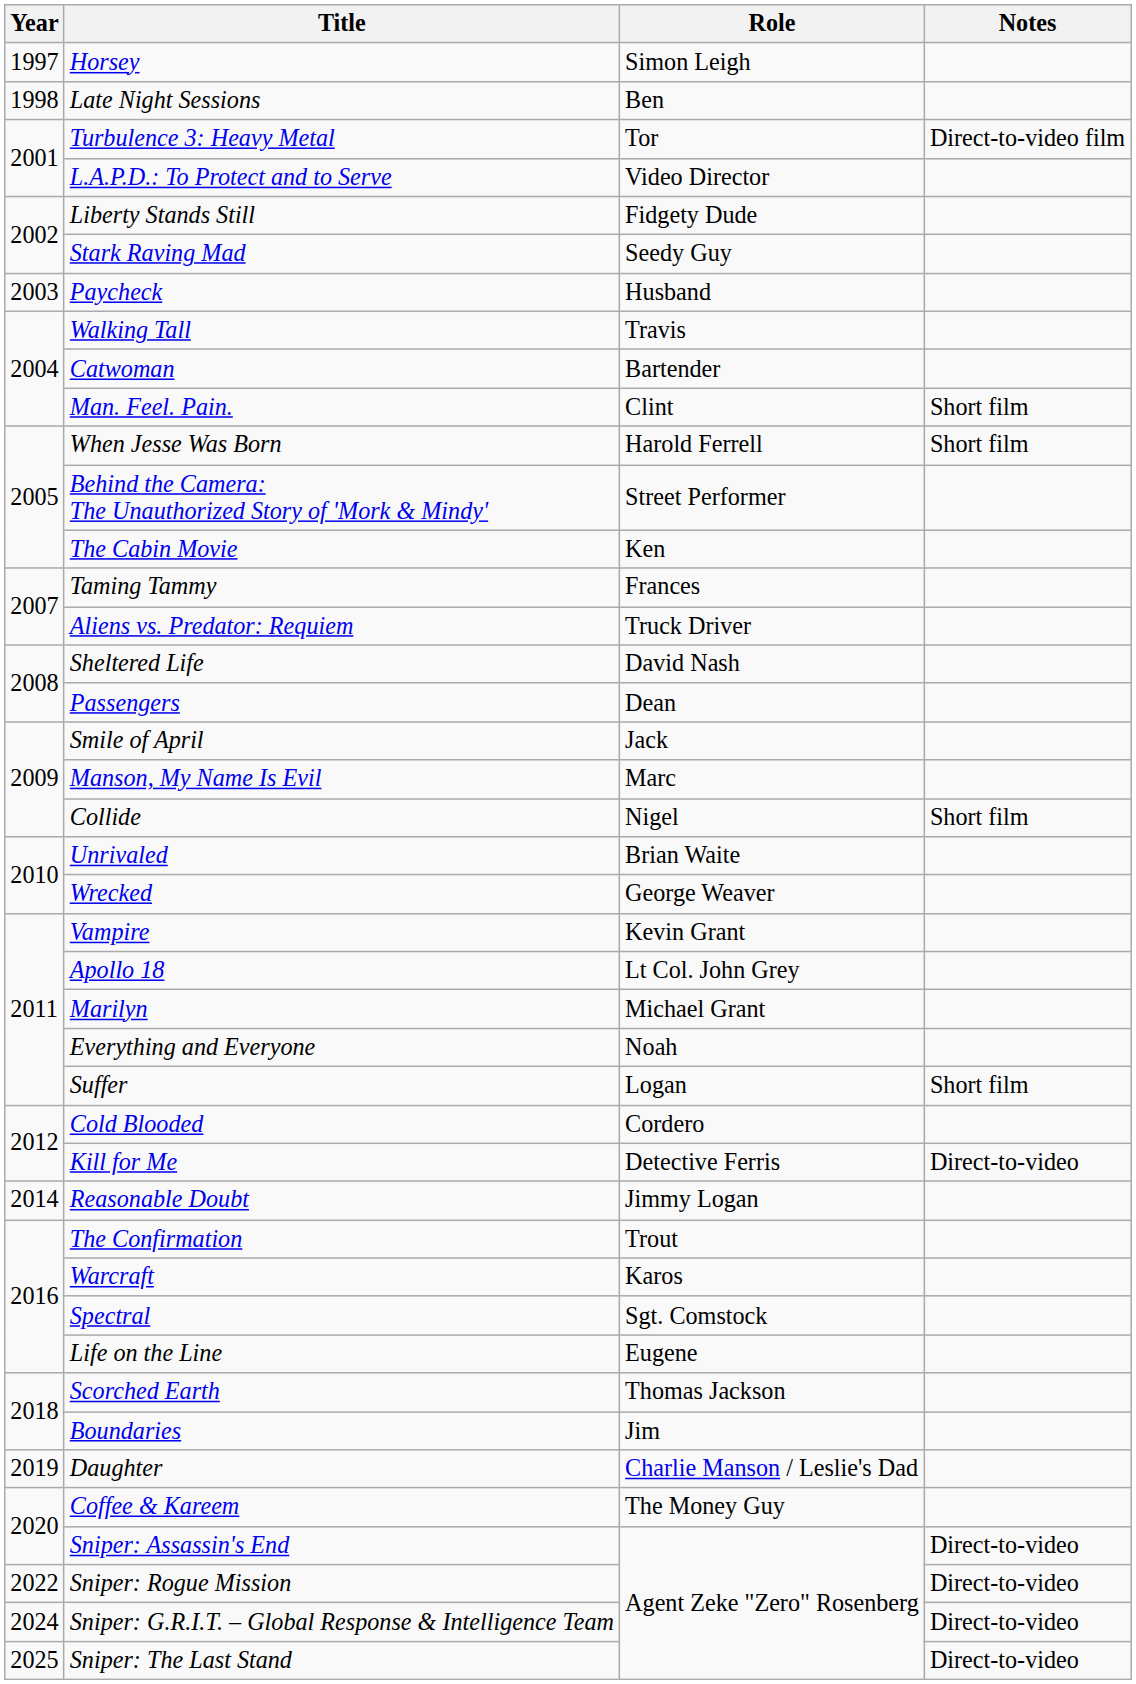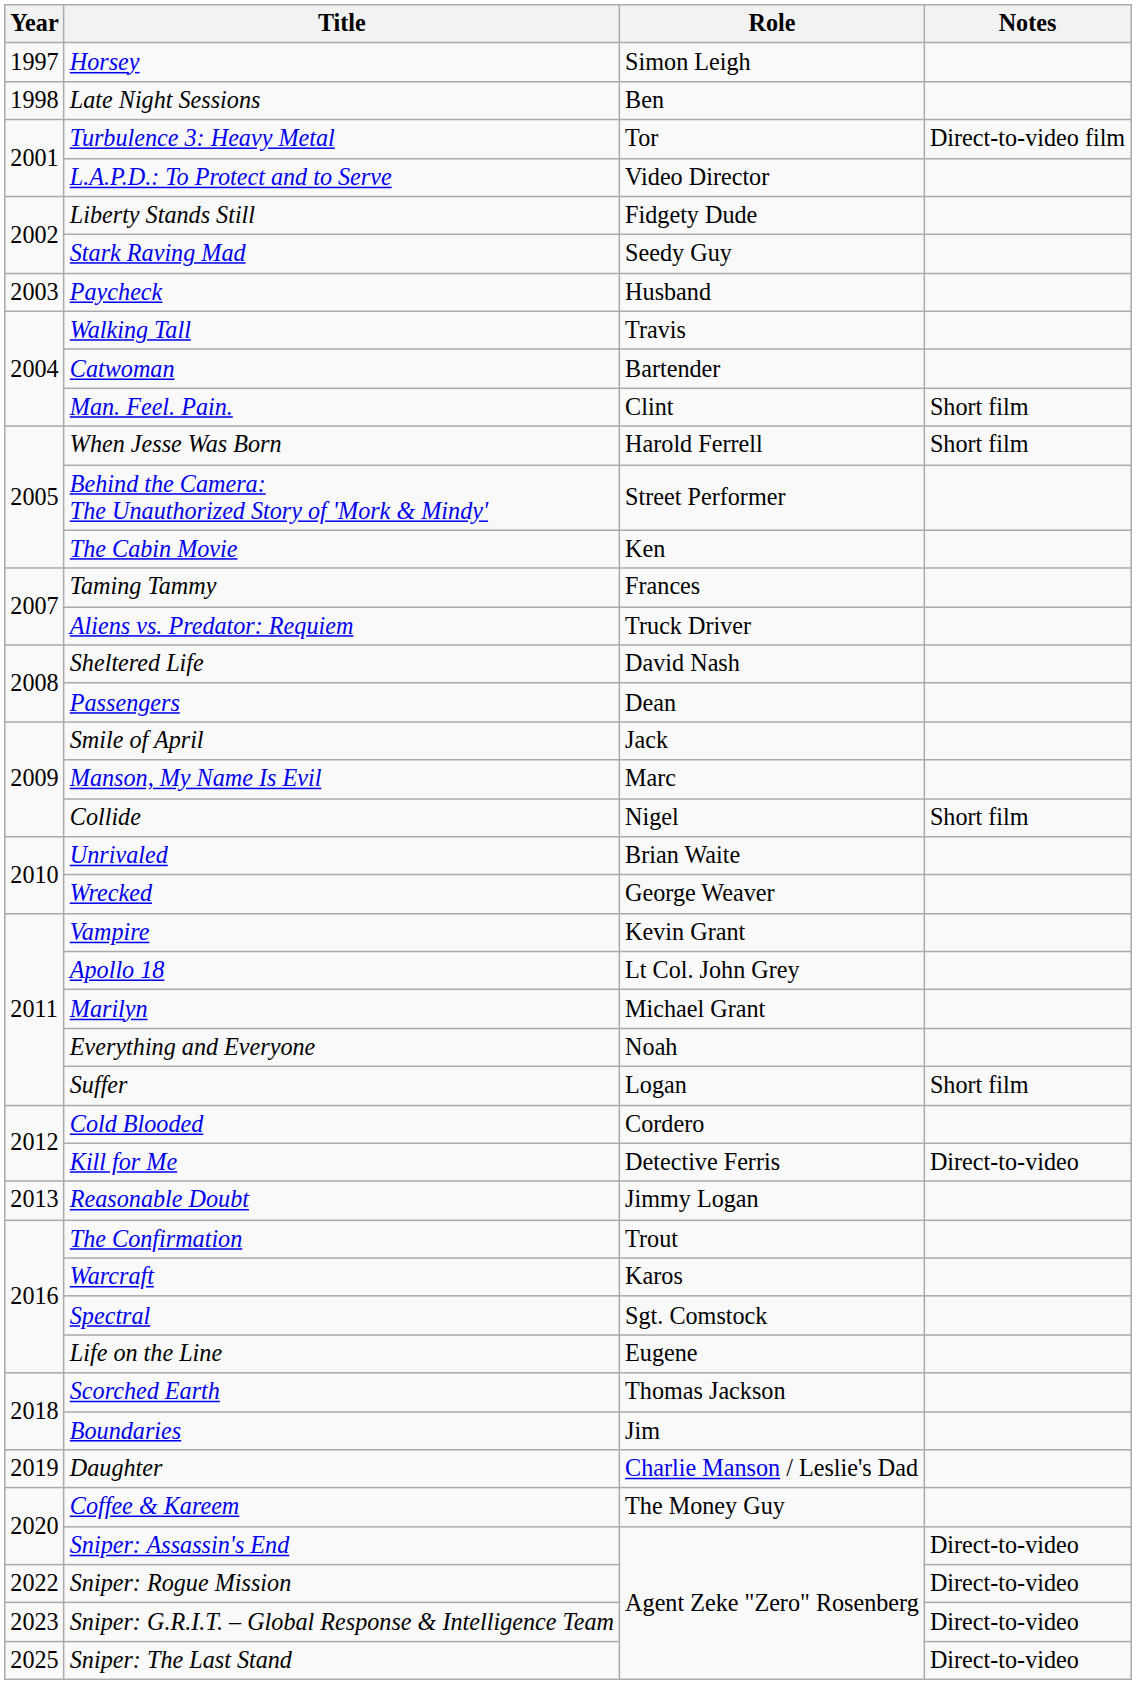 <table class="wikitable sortable">
 <tr>
 <th>Year</th>
 <th>Title</th>
 <th>Role</th>
 <th class="unsortable">Notes</th>
 </tr>
 <tr>
 <td>1997</td>
 <td><em><a href='#'>Horsey</a></em></td>
 <td>Simon Leigh</td>
 <td></td>
 </tr>
 <tr>
 <td>1998</td>
 <td><em>Late Night Sessions</em></td>
 <td>Ben</td>
 <td></td>
 </tr>
 <tr>
 <td rowspan="2">2001</td>
 <td><em><a href='#'>Turbulence 3: Heavy Metal</a></em></td>
 <td>Tor</td>
 <td>Direct-to-video film</td>
 </tr>
 <tr>
 <td><em><a href='#'>L.A.P.D.: To Protect and to Serve</a></em></td>
 <td>Video Director</td>
 <td></td>
 </tr>
 <tr>
 <td rowspan="2">2002</td>
 <td><em>Liberty Stands Still</em></td>
 <td>Fidgety Dude</td>
 <td></td>
 </tr>
 <tr>
 <td><em><a href='#'>Stark Raving Mad</a></em></td>
 <td>Seedy Guy</td>
 <td></td>
 </tr>
 <tr>
 <td>2003</td>
 <td><em><a href='#'>Paycheck</a></em></td>
 <td>Husband</td>
 <td></td>
 </tr>
 <tr>
 <td rowspan="3">2004</td>
 <td><em><a href='#'>Walking Tall</a></em></td>
 <td>Travis</td>
 <td></td>
 </tr>
 <tr>
 <td><em><a href='#'>Catwoman</a></em></td>
 <td>Bartender</td>
 <td></td>
 </tr>
 <tr>
 <td><em><a href='#'>Man. Feel. Pain.</a></em></td>
 <td>Clint</td>
 <td>Short film</td>
 </tr>
 <tr>
 <td rowspan="3">2005</td>
 <td><em>When Jesse Was Born</em></td>
 <td>Harold Ferrell</td>
 <td>Short film</td>
 </tr>
 <tr>
 <td><em><a href='#'>Behind the Camera:<br>The Unauthorized Story of 'Mork & Mindy'</a></em></td>
 <td>Street Performer</td>
 <td></td>
 </tr>
 <tr>
 <td data-sort-value="Cabin Movie, The"><em><a href='#'>The Cabin Movie</a></em></td>
 <td>Ken</td>
 <td></td>
 </tr>
 <tr>
 <td rowspan="2">2007</td>
 <td><em>Taming Tammy</em></td>
 <td>Frances</td>
 <td></td>
 </tr>
 <tr>
 <td><em><a href='#'>Aliens vs. Predator: Requiem</a></em></td>
 <td>Truck Driver</td>
 <td></td>
 </tr>
 <tr>
 <td rowspan="2">2008</td>
 <td><em>Sheltered Life</em></td>
 <td>David Nash</td>
 <td></td>
 </tr>
 <tr>
 <td><em><a href='#'>Passengers</a></em></td>
 <td>Dean</td>
 <td></td>
 </tr>
 <tr>
 <td rowspan="3">2009</td>
 <td><em>Smile of April</em></td>
 <td>Jack</td>
 <td></td>
 </tr>
 <tr>
 <td><em><a href='#'>Manson, My Name Is Evil</a></em></td>
 <td>Marc</td>
 <td></td>
 </tr>
 <tr>
 <td><em>Collide</em></td>
 <td>Nigel</td>
 <td>Short film</td>
 </tr>
 <tr>
 <td rowspan="2">2010</td>
 <td><em><a href='#'>Unrivaled</a></em></td>
 <td>Brian Waite</td>
 <td></td>
 </tr>
 <tr>
 <td><em><a href='#'>Wrecked</a></em></td>
 <td>George Weaver</td>
 <td></td>
 </tr>
 <tr>
 <td rowspan="5">2011</td>
 <td><em><a href='#'>Vampire</a></em></td>
 <td>Kevin Grant</td>
 <td></td>
 </tr>
 <tr>
 <td><em><a href='#'>Apollo 18</a></em></td>
 <td>Lt Col. John Grey</td>
 <td></td>
 </tr>
 <tr>
 <td><em><a href='#'>Marilyn</a></em></td>
 <td>Michael Grant</td>
 <td></td>
 </tr>
 <tr>
 <td><em>Everything and Everyone</em></td>
 <td>Noah</td>
 <td></td>
 </tr>
 <tr>
 <td><em>Suffer</em></td>
 <td>Logan</td>
 <td>Short film</td>
 </tr>
 <tr>
 <td rowspan="2">2012</td>
 <td><em><a href='#'>Cold Blooded</a></em></td>
 <td>Cordero</td>
 <td></td>
 </tr>
 <tr>
 <td><em><a href='#'>Kill for Me</a></em></td>
 <td>Detective Ferris</td>
 <td>Direct-to-video</td>
 </tr>
 <tr>
-<td>2014</td>
+<td>2013</td>
 <td><em><a href='#'>Reasonable Doubt</a></em></td>
 <td>Jimmy Logan</td>
 <td></td>
 </tr>
 <tr>
 <td rowspan="4">2016</td>
 <td data-sort-value="Confirmation, The"><em><a href='#'>The Confirmation</a></em></td>
 <td>Trout</td>
 <td></td>
 </tr>
 <tr>
 <td><em><a href='#'>Warcraft</a></em></td>
 <td>Karos</td>
 <td></td>
 </tr>
 <tr>
 <td><em><a href='#'>Spectral</a></em></td>
 <td>Sgt. Comstock</td>
 <td></td>
 </tr>
 <tr>
 <td><em>Life on the Line</em></td>
 <td>Eugene</td>
 </tr>
 <tr>
 <td rowspan="2">2018</td>
 <td><em><a href='#'>Scorched Earth</a></em></td>
 <td>Thomas Jackson</td>
 <td></td>
 </tr>
 <tr>
 <td><em><a href='#'>Boundaries</a></em></td>
 <td>Jim</td>
 <td></td>
 </tr>
 <tr>
 <td>2019</td>
 <td><em>Daughter</em></td>
 <td><a href='#'>Charlie Manson</a> / Leslie's Dad</td>
 <td></td>
 </tr>
 <tr>
 <td rowspan="2">2020</td>
 <td><em><a href='#'>Coffee & Kareem</a></em></td>
 <td>The Money Guy</td>
 <td></td>
 </tr>
 <tr>
 <td><em><a href='#'>Sniper: Assassin's End</a></em></td>
 <td rowspan="4">Agent Zeke "Zero" Rosenberg</td>
 <td>Direct-to-video</td>
 </tr>
 <tr>
 <td>2022</td>
 <td><em>Sniper: Rogue Mission</em></td>
 <td>Direct-to-video</td>
 </tr>
 <tr>
-<td>2024</td>
+<td>2023</td>
 <td><em>Sniper: G.R.I.T. – Global Response & Intelligence Team</em></td>
 <td>Direct-to-video</td>
 </tr>
 <tr>
 <td>2025</td>
 <td><em>Sniper: The Last Stand</em></td>
 <td>Direct-to-video</td>
 </tr>
 </table>
